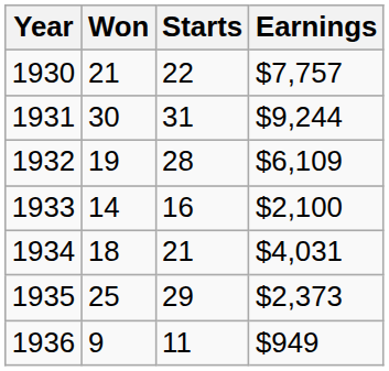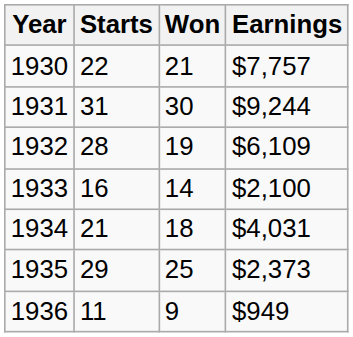 <table class="wikitable">
 <tr>
 <th>Year</th>
+<th>Starts</th>
 <th>Won</th>
-<th>Starts</th>
 <th>Earnings</th>
 </tr>
 <tr>
 <td>1930</td>
+<td>22</td>
 <td>21</td>
-<td>22</td>
 <td>$7,757</td>
 </tr>
 <tr>
 <td>1931</td>
+<td>31</td>
 <td>30</td>
-<td>31</td>
 <td>$9,244</td>
 </tr>
 <tr>
 <td>1932</td>
+<td>28</td>
 <td>19</td>
-<td>28</td>
 <td>$6,109</td>
 </tr>
 <tr>
 <td>1933</td>
+<td>16</td>
 <td>14</td>
-<td>16</td>
 <td>$2,100</td>
 </tr>
 <tr>
 <td>1934</td>
+<td>21</td>
 <td>18</td>
-<td>21</td>
 <td>$4,031</td>
 </tr>
 <tr>
 <td>1935</td>
+<td>29</td>
 <td>25</td>
-<td>29</td>
 <td>$2,373</td>
 </tr>
 <tr>
 <td>1936</td>
+<td>11</td>
 <td>9</td>
-<td>11</td>
 <td>$949</td>
 </tr>
 </table>
